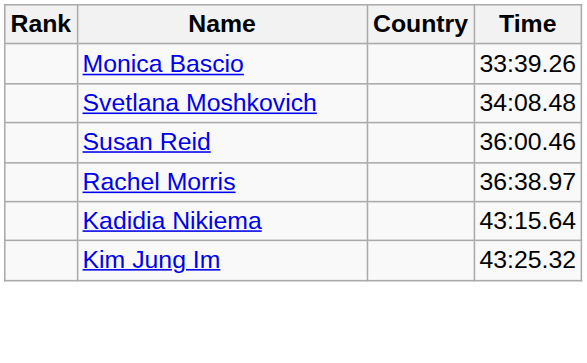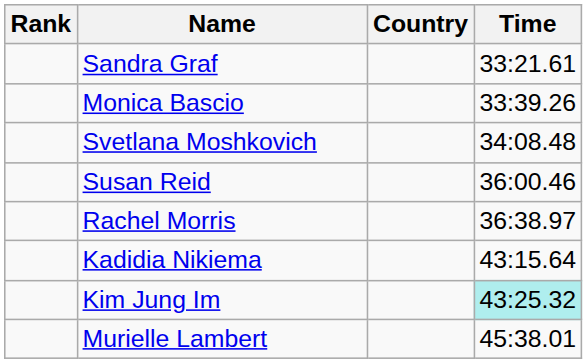 <table class="wikitable sortable">
 <tr>
 <th width=20>Rank</th>
 <th width=180>Name</th>
 <th>Country</th>
 <th>Time</th>
+</tr>
+<tr>
+<td align="center"></td>
+<td><a href='#'>Sandra Graf</a></td>
+<td></td>
+<td align="center">33:21.61</td>
 </tr>
 <tr>
 <td align="center"></td>
 <td><a href='#'>Monica Bascio</a></td>
 <td></td>
 <td align="center">33:39.26</td>
 </tr>
 <tr>
 <td align="center"></td>
 <td><a href='#'>Svetlana Moshkovich</a></td>
 <td></td>
 <td align="center">34:08.48</td>
 </tr>
 <tr>
 <td align="center"></td>
 <td><a href='#'>Susan Reid</a></td>
 <td></td>
 <td align="center">36:00.46</td>
 </tr>
 <tr>
 <td align="center"></td>
 <td><a href='#'>Rachel Morris</a></td>
 <td></td>
 <td align="center">36:38.97</td>
 </tr>
 <tr>
 <td align="center"></td>
 <td><a href='#'>Kadidia Nikiema</a></td>
 <td></td>
 <td align="center">43:15.64</td>
 </tr>
 <tr>
 <td align="center"></td>
 <td><a href='#'>Kim Jung Im</a></td>
 <td></td>
-<td align="center">43:25.32</td>
+<td align="center" style="background: paleturquoise;">43:25.32</td>
+</tr>
+<tr>
+<td align="center"></td>
+<td><a href='#'>Murielle Lambert</a></td>
+<td></td>
+<td align="center">45:38.01</td>
 </tr>
 </table>
